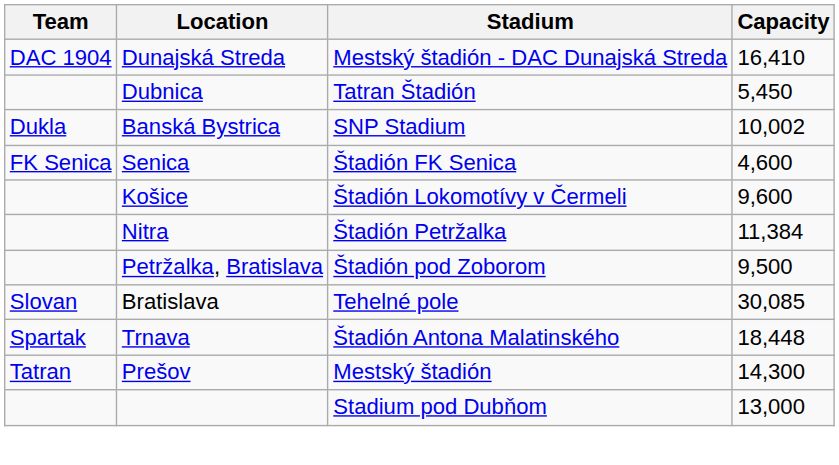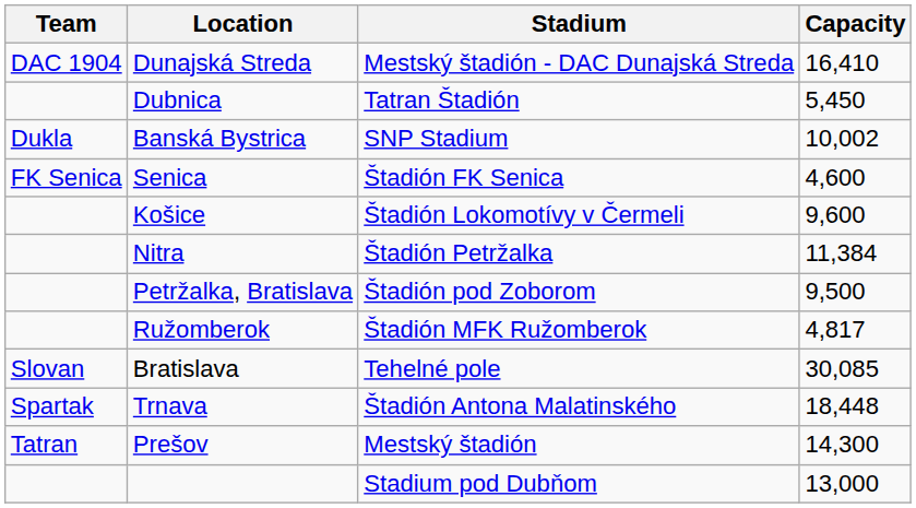 <table class="wikitable sortable">
 <tr>
 <th>Team</th>
 <th>Location</th>
 <th>Stadium</th>
 <th>Capacity</th>
 </tr>
 <tr>
 <td><a href='#'>DAC 1904</a></td>
 <td><a href='#'>Dunajská Streda</a></td>
 <td><a href='#'>Mestský štadión - DAC Dunajská Streda</a></td>
 <td>16,410</td>
 </tr>
 <tr>
 <td></td>
 <td><a href='#'>Dubnica</a></td>
 <td><a href='#'>Tatran Štadión</a></td>
 <td>5,450</td>
 </tr>
 <tr>
 <td><a href='#'>Dukla</a></td>
 <td><a href='#'>Banská Bystrica</a></td>
 <td><a href='#'>SNP Stadium</a></td>
 <td>10,002</td>
 </tr>
 <tr>
 <td><a href='#'>FK Senica</a></td>
 <td><a href='#'>Senica</a></td>
 <td><a href='#'>Štadión FK Senica</a></td>
 <td>4,600</td>
 </tr>
 <tr>
 <td></td>
 <td><a href='#'>Košice</a></td>
 <td><a href='#'>Štadión Lokomotívy v Čermeli</a></td>
 <td>9,600</td>
 </tr>
 <tr>
 <td></td>
 <td><a href='#'>Nitra</a></td>
 <td><a href='#'>Štadión Petržalka</a></td>
 <td>11,384</td>
 </tr>
 <tr>
 <td></td>
 <td><a href='#'>Petržalka</a>, <a href='#'>Bratislava</a></td>
 <td><a href='#'>Štadión pod Zoborom</a></td>
 <td>9,500</td>
 </tr>
 <tr>
+<td></td>
+<td><a href='#'>Ružomberok</a></td>
+<td><a href='#'>Štadión MFK Ružomberok</a></td>
+<td>4,817</td>
+</tr>
+<tr>
 <td><a href='#'>Slovan</a></td>
 <td>Bratislava</td>
 <td><a href='#'>Tehelné pole</a></td>
 <td>30,085</td>
 </tr>
 <tr>
 <td><a href='#'>Spartak</a></td>
 <td><a href='#'>Trnava</a></td>
 <td><a href='#'>Štadión Antona Malatinského</a></td>
 <td>18,448</td>
 </tr>
 <tr>
 <td><a href='#'>Tatran</a></td>
 <td><a href='#'>Prešov</a></td>
 <td><a href='#'>Mestský štadión</a></td>
 <td>14,300</td>
 </tr>
 <tr>
 <td></td>
 <td></td>
 <td><a href='#'>Stadium pod Dubňom</a></td>
 <td>13,000</td>
 </tr>
 </table>
